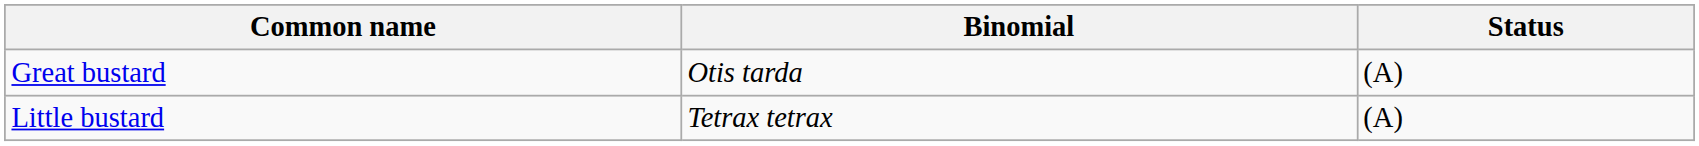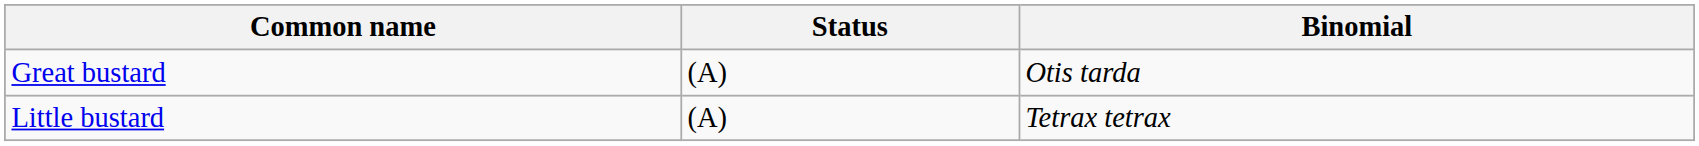 <table style="width:60%;" class="wikitable">
 <tr>
 <th width=40%>Common name</th>
+<th width=20%>Status</th>
 <th width=40%>Binomial</th>
-<th width=20%>Status</th>
 </tr>
 <tr>
 <td><a href='#'>Great bustard</a></td>
+<td>(A)</td>
 <td><em>Otis tarda</em></td>
-<td>(A)</td>
 </tr>
 <tr>
 <td><a href='#'>Little bustard</a></td>
+<td>(A)</td>
 <td><em>Tetrax tetrax</em></td>
-<td>(A)</td>
 </tr>
 </table>
